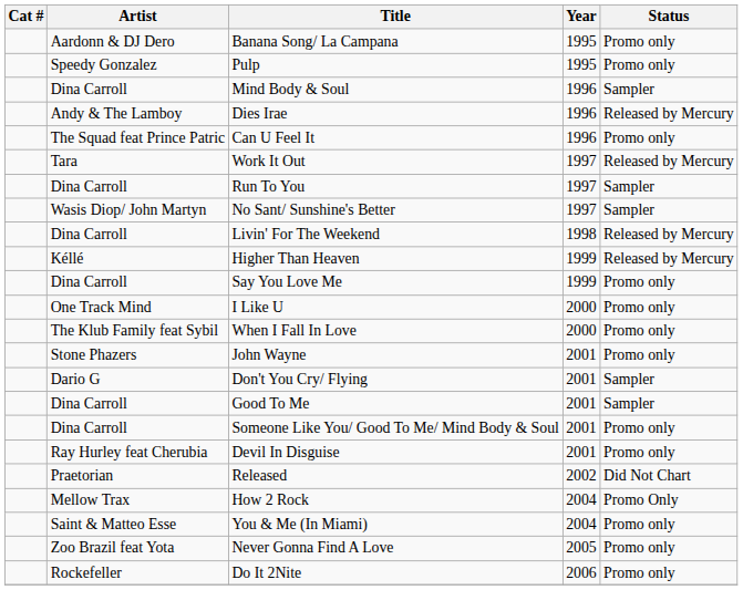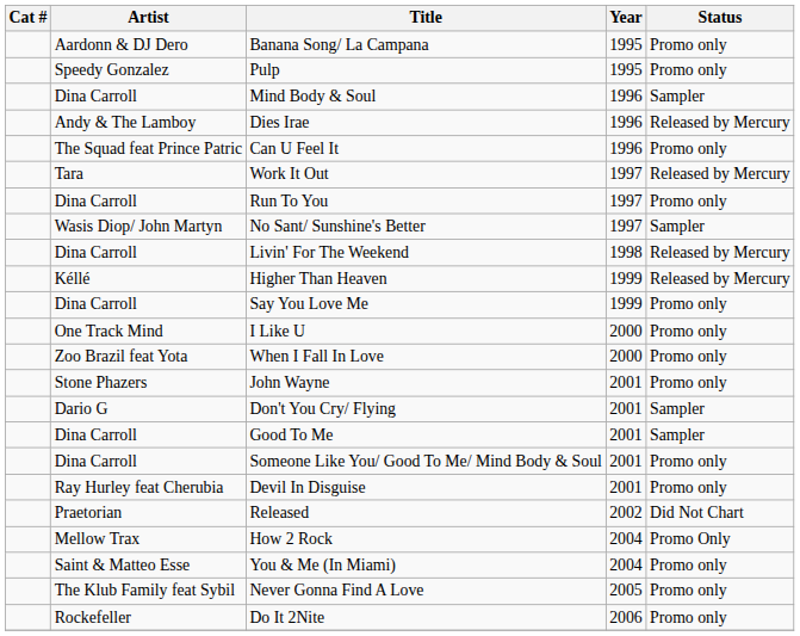 <table class="wikitable">
 <tr>
 <th>Cat #</th>
 <th>Artist</th>
 <th>Title</th>
 <th>Year</th>
 <th>Status</th>
 </tr>
 <tr>
 <td></td>
 <td>Aardonn & DJ Dero</td>
 <td>Banana Song/ La Campana</td>
 <td>1995</td>
 <td>Promo only</td>
 </tr>
 <tr>
 <td></td>
 <td>Speedy Gonzalez</td>
 <td>Pulp</td>
 <td>1995</td>
 <td>Promo only</td>
 </tr>
 <tr>
 <td></td>
 <td>Dina Carroll</td>
 <td>Mind Body & Soul</td>
 <td>1996</td>
 <td>Sampler</td>
 </tr>
 <tr>
 <td></td>
 <td>Andy & The Lamboy</td>
 <td>Dies Irae</td>
 <td>1996</td>
 <td>Released by Mercury</td>
 </tr>
 <tr>
 <td></td>
 <td>The Squad feat Prince Patric</td>
 <td>Can U Feel It</td>
 <td>1996</td>
 <td>Promo only</td>
 </tr>
 <tr>
 <td></td>
 <td>Tara</td>
 <td>Work It Out</td>
 <td>1997</td>
 <td>Released by Mercury</td>
 </tr>
 <tr>
 <td></td>
 <td>Dina Carroll</td>
 <td>Run To You</td>
 <td>1997</td>
-<td>Sampler</td>
+<td>Promo only</td>
 </tr>
 <tr>
 <td></td>
 <td>Wasis Diop/ John Martyn</td>
 <td>No Sant/ Sunshine's Better</td>
 <td>1997</td>
 <td>Sampler</td>
 </tr>
 <tr>
 <td></td>
 <td>Dina Carroll</td>
 <td>Livin' For The Weekend</td>
 <td>1998</td>
 <td>Released by Mercury</td>
 </tr>
 <tr>
 <td></td>
 <td>Kéllé</td>
 <td>Higher Than Heaven</td>
 <td>1999</td>
 <td>Released by Mercury</td>
 </tr>
 <tr>
 <td></td>
 <td>Dina Carroll</td>
 <td>Say You Love Me</td>
 <td>1999</td>
 <td>Promo only</td>
 </tr>
 <tr>
 <td></td>
 <td>One Track Mind</td>
 <td>I Like U</td>
 <td>2000</td>
 <td>Promo only</td>
 </tr>
 <tr>
 <td></td>
-<td>The Klub Family feat Sybil</td>
+<td>Zoo Brazil feat Yota</td>
 <td>When I Fall In Love</td>
 <td>2000</td>
 <td>Promo only</td>
 </tr>
 <tr>
 <td></td>
 <td>Stone Phazers</td>
 <td>John Wayne</td>
 <td>2001</td>
 <td>Promo only</td>
 </tr>
 <tr>
 <td></td>
 <td>Dario G</td>
 <td>Don't You Cry/ Flying</td>
 <td>2001</td>
 <td>Sampler</td>
 </tr>
 <tr>
 <td></td>
 <td>Dina Carroll</td>
 <td>Good To Me</td>
 <td>2001</td>
 <td>Sampler</td>
 </tr>
 <tr>
 <td></td>
 <td>Dina Carroll</td>
 <td>Someone Like You/ Good To Me/ Mind Body & Soul</td>
 <td>2001</td>
 <td>Promo only</td>
 </tr>
 <tr>
 <td></td>
 <td>Ray Hurley feat Cherubia</td>
 <td>Devil In Disguise</td>
 <td>2001</td>
 <td>Promo only</td>
 </tr>
 <tr>
 <td></td>
 <td>Praetorian</td>
 <td>Released</td>
 <td>2002</td>
 <td>Did Not Chart</td>
 </tr>
 <tr>
 <td></td>
 <td>Mellow Trax</td>
 <td>How 2 Rock</td>
 <td>2004</td>
 <td>Promo Only</td>
 </tr>
 <tr>
 <td></td>
 <td>Saint & Matteo Esse</td>
 <td>You & Me (In Miami)</td>
 <td>2004</td>
 <td>Promo only</td>
 </tr>
 <tr>
 <td></td>
-<td>Zoo Brazil feat Yota</td>
+<td>The Klub Family feat Sybil</td>
 <td>Never Gonna Find A Love</td>
 <td>2005</td>
 <td>Promo only</td>
 </tr>
 <tr>
 <td></td>
 <td>Rockefeller</td>
 <td>Do It 2Nite</td>
 <td>2006</td>
 <td>Promo only</td>
 </tr>
 <tr>
 </tr>
 </table>
